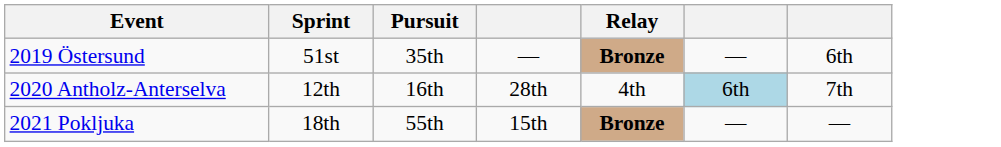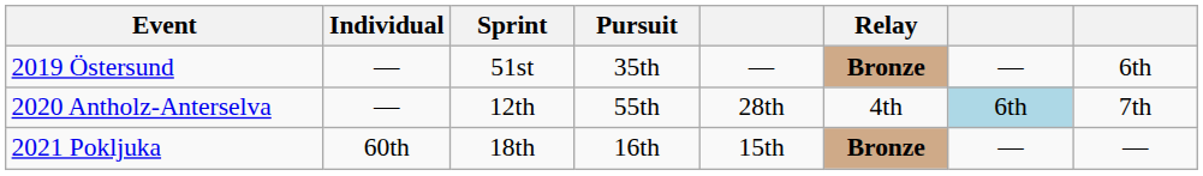 <table class="wikitable" style="text-align: center;">
 <tr>
 <th style="width:190px;">Event</th>
+<th style="width:70px;">Individual</th>
 <th style="width:70px;">Sprint</th>
 <th style="width:70px;">Pursuit</th>
 <th style="width:70px;"></th>
 <th style="width:70px;">Relay</th>
 <th style="width:70px;"></th>
 <th style="width:70px;"></th>
 </tr>
 <tr>
 <td align=left> <a href='#'>2019 Östersund</a></td>
+<td>—</td>
 <td>51st</td>
 <td>35th</td>
 <td>—</td>
 <td style="background:#cfaa88;"><strong>Bronze</strong></td>
 <td>—</td>
 <td>6th</td>
 </tr>
 <tr>
 <td align=left> <a href='#'>2020 Antholz-Anterselva</a></td>
+<td>—</td>
 <td>12th</td>
-<td>16th</td>
+<td>55th</td>
 <td>28th</td>
 <td>4th</td>
 <td style="background: lightblue;">6th</td>
 <td>7th</td>
 </tr>
 <tr>
 <td align=left> <a href='#'>2021 Pokljuka</a></td>
+<td>60th</td>
 <td>18th</td>
-<td>55th</td>
+<td>16th</td>
 <td>15th</td>
 <td style="background:#cfaa88;"><strong>Bronze</strong></td>
 <td>—</td>
 <td>—</td>
 </tr>
 </table>
